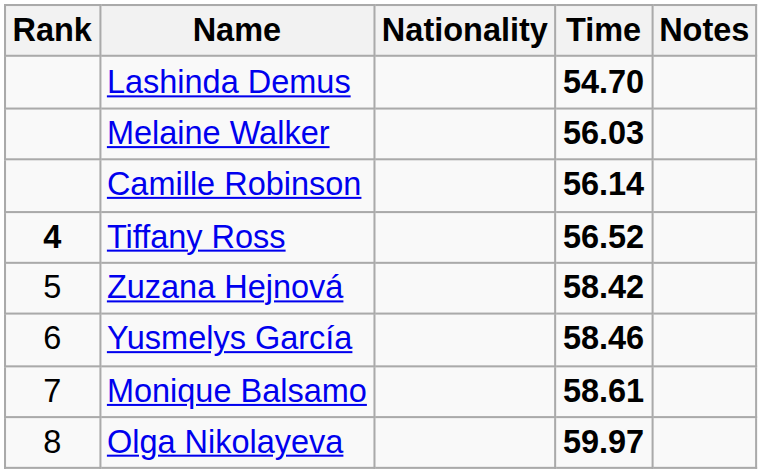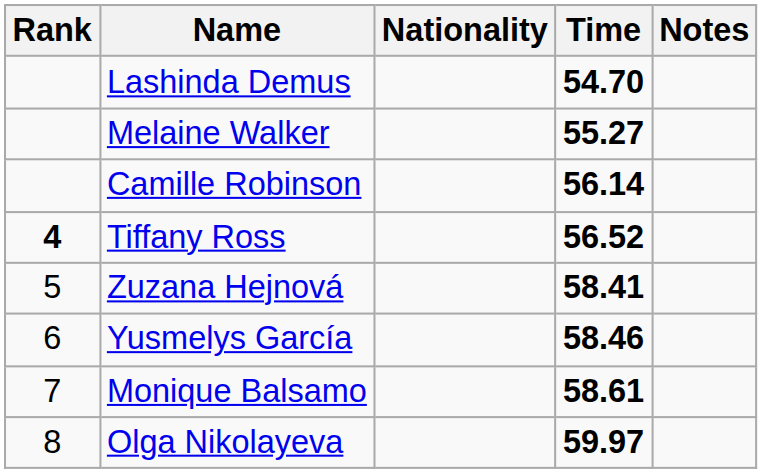 <table class="wikitable sortable" style="text-align:center">
 <tr>
 <th>Rank</th>
 <th>Name</th>
 <th>Nationality</th>
 <th>Time</th>
 <th>Notes</th>
 </tr>
 <tr>
 <td></td>
 <td align=left><a href='#'>Lashinda Demus</a></td>
 <td align=left></td>
 <td><strong>54.70</strong></td>
 <td></td>
 </tr>
 <tr>
 <td></td>
 <td align=left><a href='#'>Melaine Walker</a></td>
 <td align=left></td>
-<td><strong>56.03</strong></td>
+<td><strong>55.27</strong></td>
 <td></td>
 </tr>
 <tr>
 <td></td>
 <td align=left><a href='#'>Camille Robinson</a></td>
 <td align=left></td>
 <td><strong>56.14</strong></td>
 <td></td>
 </tr>
 <tr>
 <td><strong>4</strong></td>
 <td align=left><a href='#'>Tiffany Ross</a></td>
 <td align=left></td>
 <td><strong>56.52</strong></td>
 <td></td>
 </tr>
 <tr>
 <td>5</td>
 <td align=left><a href='#'>Zuzana Hejnová</a></td>
 <td align=left></td>
-<td><strong>58.42</strong></td>
+<td><strong>58.41</strong></td>
 <td></td>
 </tr>
 <tr>
 <td>6</td>
 <td align=left><a href='#'>Yusmelys García</a></td>
 <td align=left></td>
 <td><strong>58.46</strong></td>
 <td></td>
 </tr>
 <tr>
 <td>7</td>
 <td align=left><a href='#'>Monique Balsamo</a></td>
 <td align=left></td>
 <td><strong>58.61</strong></td>
 <td></td>
 </tr>
 <tr>
 <td>8</td>
 <td align=left><a href='#'>Olga Nikolayeva</a></td>
 <td align=left></td>
 <td><strong>59.97</strong></td>
 <td></td>
 </tr>
 </table>
